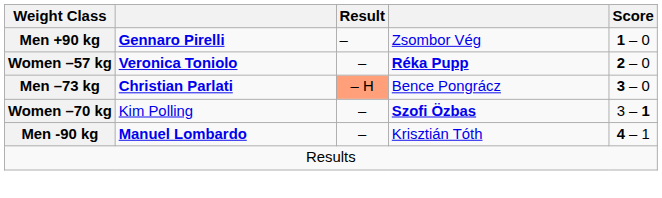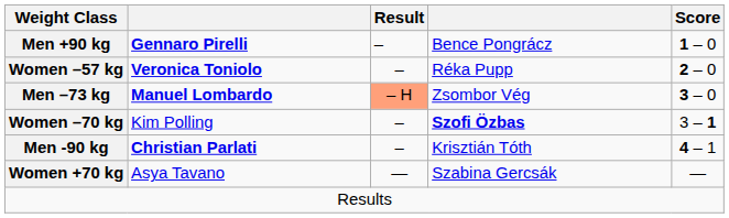 <table class="wikitable">
 <tr>
 <th>Weight Class</th>
 <th style="width: 230px;"></th>
 <th>Result</th>
 <th style="width: 230px;"></th>
 <th>Score</th>
 </tr>
 <tr>
 <th>Men +90 kg</th>
 <td><strong><a href='#'>Gennaro Pirelli</a></strong></td>
 <td><strong></strong> – </td>
-<td><a href='#'>Zsombor Vég</a></td>
+<td><a href='#'>Bence Pongrácz</a></td>
 <td align=center><strong>1</strong> – 0</td>
 </tr>
 <tr>
 <th>Women –57 kg</th>
 <td><strong><a href='#'>Veronica Toniolo</a></strong></td>
 <td align=center><strong></strong> – </td>
-<td><strong><a href='#'>Réka Pupp</a></strong></td>
+<td><a href='#'>Réka Pupp</a></td>
 <td align=center><strong>2</strong> – 0</td>
 </tr>
 <tr>
 <th>Men –73 kg</th>
-<td><strong><a href='#'>Christian Parlati</a></strong></td>
+<td><strong><a href='#'>Manuel Lombardo</a></strong></td>
 <td align=center style="background: lightsalmon;"><strong></strong> – H</td>
-<td><a href='#'>Bence Pongrácz</a></td>
+<td><a href='#'>Zsombor Vég</a></td>
 <td align=center><strong>3</strong> – 0</td>
 </tr>
 <tr>
 <th>Women –70 kg</th>
 <td><a href='#'>Kim Polling</a></td>
 <td align=center> – <strong></strong></td>
 <td><strong><a href='#'>Szofi Özbas</a></strong></td>
 <td align=center>3 – <strong>1</strong></td>
 </tr>
 <tr>
 <th>Men -90 kg</th>
-<td><strong><a href='#'>Manuel Lombardo</a></strong></td>
+<td><strong><a href='#'>Christian Parlati</a></strong></td>
 <td align=center><strong></strong> – </td>
 <td><a href='#'>Krisztián Tóth</a></td>
 <td align=center><strong>4</strong> – 1</td>
 </tr>
 <tr>
+<th>Women +70 kg</th>
+<td><a href='#'>Asya Tavano</a></td>
+<td align=center>—</td>
+<td><a href='#'>Szabina Gercsák</a></td>
+<td align=center>—</td>
+</tr>
+<tr>
 <td align=center colspan=5>Results</td>
 </tr>
 </table>
